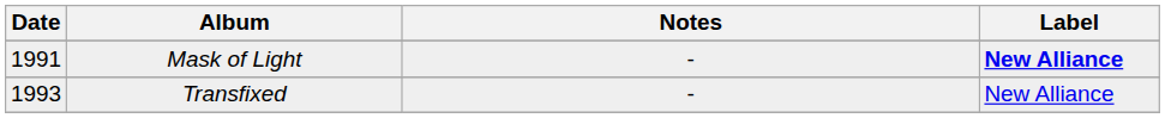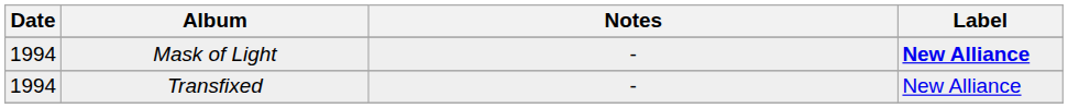 <table Class="wikitable" style="text-align: center;" |width=100%>
 <tr bgcolor="#CCCCCC">
 <th valign="bottom" width="20">Date</th>
 <th valign="bottom" width="230">Album</th>
 <th valign="bottom" width="400">Notes</th>
 <th valign="bottom" width="120">Label</th>
 </tr>
 <tr>
 </tr>
 <tr bgcolor="#efefef">
-<td valign="top">1991</td>
+<td valign="top">1994</td>
 <td valign="top"><em>Mask of Light</em></td>
 <td valign="top">-</td>
 <td style="text-align: left;" valign="top"><strong><a href='#'>New Alliance</a></strong></td>
 </tr>
 <tr>
 </tr>
 <tr bgcolor="#efefef">
-<td valign="top">1993</td>
+<td valign="top">1994</td>
 <td valign="top"><em>Transfixed</em></td>
 <td valign="top">-</td>
 <td style="text-align: left;" valign="top"><a href='#'>New Alliance</a></td>
 </tr>
 <tr>
 </tr>
 </table>
